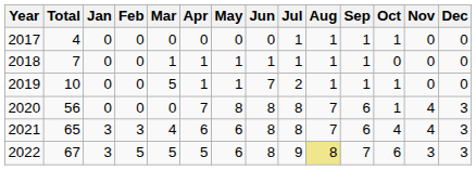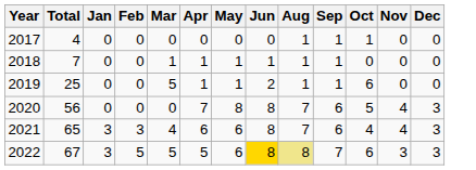 <table class="wikitable" style="text-align:right;">
 <tr>
 <th>Year</th>
 <th>Total</th>
 <th>Jan</th>
 <th>Feb</th>
 <th>Mar</th>
 <th>Apr</th>
 <th>May</th>
 <th>Jun</th>
-<th>Jul</th>
 <th>Aug</th>
 <th>Sep</th>
 <th>Oct</th>
 <th>Nov</th>
 <th>Dec</th>
 </tr>
 <tr align=right>
 <td>2017</td>
 <td>4</td>
 <td>0</td>
 <td>0</td>
 <td>0</td>
 <td>0</td>
 <td>0</td>
 <td>0</td>
 <td>1</td>
 <td>1</td>
 <td>1</td>
-<td>1</td>
 <td>0</td>
 <td>0</td>
 </tr>
 <tr align=right>
 <td>2018</td>
 <td>7</td>
 <td>0</td>
 <td>0</td>
 <td>1</td>
 <td>1</td>
 <td>1</td>
 <td>1</td>
 <td>1</td>
 <td>1</td>
-<td>1</td>
 <td>0</td>
 <td>0</td>
 <td>0</td>
 </tr>
 <tr align=right>
 <td>2019</td>
-<td>10</td>
+<td>25</td>
 <td>0</td>
 <td>0</td>
 <td>5</td>
 <td>1</td>
 <td>1</td>
-<td>7</td>
 <td>2</td>
 <td>1</td>
 <td>1</td>
-<td>1</td>
+<td>6</td>
 <td>0</td>
 <td>0</td>
 </tr>
 <tr align=right>
 <td>2020</td>
 <td>56</td>
 <td>0</td>
 <td>0</td>
 <td>0</td>
 <td>7</td>
 <td>8</td>
 <td>8</td>
-<td>8</td>
 <td>7</td>
 <td>6</td>
-<td>1</td>
+<td>5</td>
 <td>4</td>
 <td>3</td>
 </tr>
 <tr align=right>
 <td>2021</td>
 <td>65</td>
 <td>3</td>
 <td>3</td>
 <td>4</td>
 <td>6</td>
 <td>6</td>
-<td>8</td>
 <td>8</td>
 <td>7</td>
 <td>6</td>
 <td>4</td>
 <td>4</td>
 <td>3</td>
 </tr>
 <tr align=right>
 <td>2022</td>
 <td>67</td>
 <td>3</td>
 <td>5</td>
 <td>5</td>
 <td>5</td>
 <td>6</td>
-<td>8</td>
-<td>9</td>
+<td style="background: gold;">8</td>
 <td style="background: khaki;">8</td>
 <td>7</td>
 <td>6</td>
 <td>3</td>
 <td>3</td>
 </tr>
 </table>
